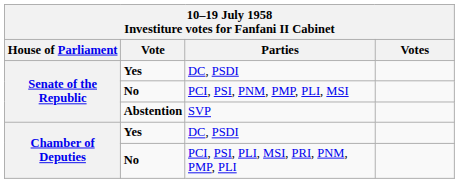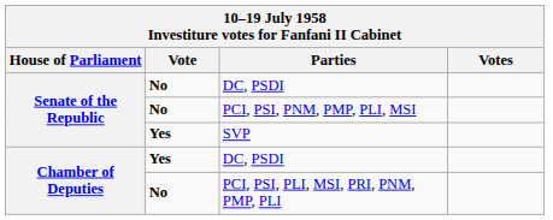 <table class="wikitable" style="font-size:85%;">
 <tr>
 <th colspan="4">10–19 July 1958<br>Investiture votes for Fanfani II Cabinet</th>
 </tr>
 <tr>
 <th width="120">House of <a href='#'>Parliament</a></th>
 <th width="60">Vote</th>
 <th width="200">Parties</th>
 <th width="80" align="center">Votes</th>
 </tr>
 <tr>
 <th rowspan="3"><a href='#'>Senate of the Republic</a><br></th>
-<td> <strong>Yes</strong></td>
+<td> <strong>No</strong></td>
 <td><a href='#'>DC</a>, <a href='#'>PSDI</a></td>
 <td></td>
 </tr>
 <tr>
 <td> <strong>No</strong></td>
 <td><a href='#'>PCI</a>, <a href='#'>PSI</a>, <a href='#'>PNM</a>, <a href='#'>PMP</a>, <a href='#'>PLI</a>, <a href='#'>MSI</a></td>
 <td></td>
 </tr>
 <tr>
-<td><strong>Abstention</strong></td>
+<td> <strong>Yes</strong></td>
 <td><a href='#'>SVP</a></td>
 <td></td>
 </tr>
 <tr>
 <th rowspan="2"><a href='#'>Chamber of Deputies</a><br></th>
 <td> <strong>Yes</strong></td>
 <td><a href='#'>DC</a>, <a href='#'>PSDI</a></td>
 <td></td>
 </tr>
 <tr>
 <td> <strong>No</strong></td>
 <td><a href='#'>PCI</a>, <a href='#'>PSI</a>, <a href='#'>PLI</a>, <a href='#'>MSI</a>, <a href='#'>PRI</a>, <a href='#'>PNM</a>, <a href='#'>PMP</a>, <a href='#'>PLI</a></td>
 <td></td>
 </tr>
 </table>
